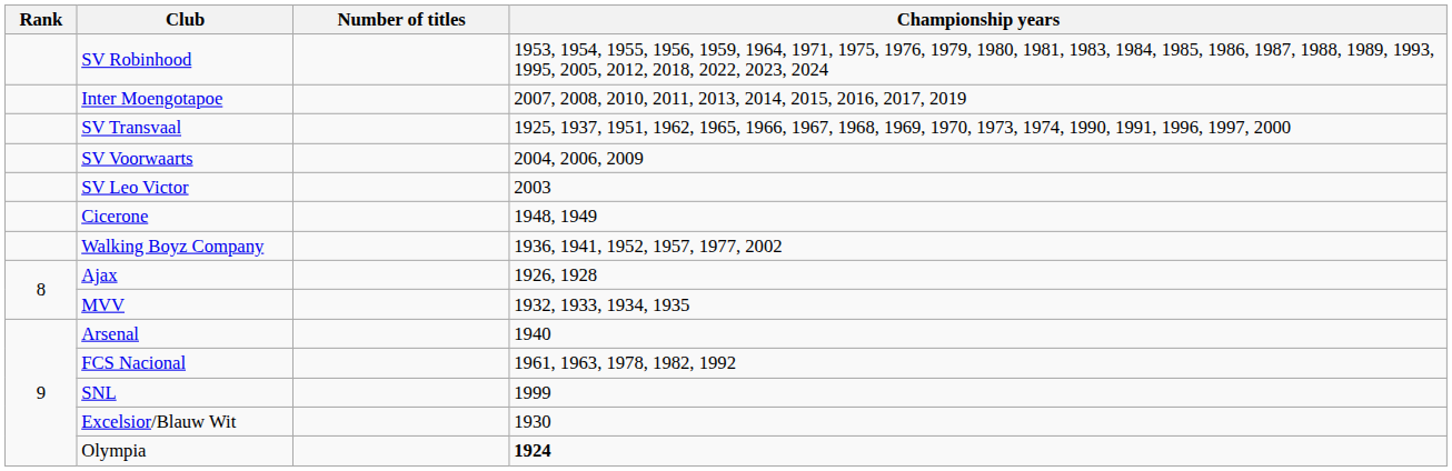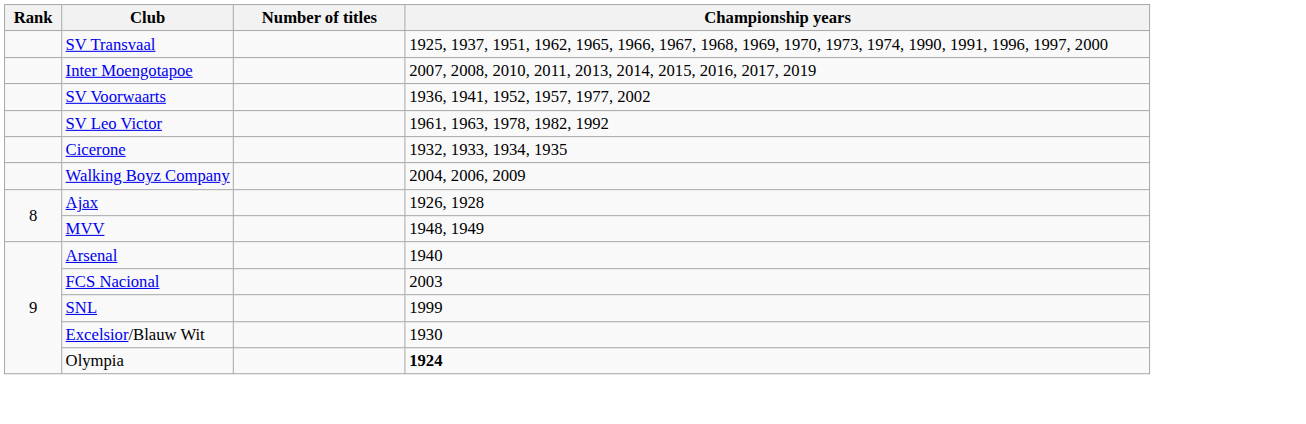 <table class="wikitable" style="text-align:left">
 <tr>
 <th>Rank</th>
 <th width=15%>Club</th>
 <th width=15%>Number of titles</th>
 <th width=65%>Championship years</th>
 </tr>
 <tr>
 <td></td>
-<td><a href='#'>SV Robinhood</a></td>
+<td><a href='#'>SV Transvaal</a></td>
 <td></td>
-<td align="left">1953, 1954, 1955, 1956, 1959, 1964, 1971, 1975, 1976, 1979, 1980, 1981, 1983, 1984, 1985, 1986, 1987, 1988, 1989, 1993, 1995, 2005, 2012, 2018, 2022, 2023, 2024</td>
+<td align="left">1925, 1937, 1951, 1962, 1965, 1966, 1967, 1968, 1969, 1970, 1973, 1974, 1990, 1991, 1996, 1997, 2000</td>
 </tr>
 <tr>
 <td></td>
 <td><a href='#'>Inter Moengotapoe</a></td>
 <td></td>
 <td align="left">2007, 2008, 2010, 2011, 2013, 2014, 2015, 2016, 2017, 2019</td>
 </tr>
 <tr>
 <td></td>
-<td><a href='#'>SV Transvaal</a></td>
-<td></td>
-<td align="left">1925, 1937, 1951, 1962, 1965, 1966, 1967, 1968, 1969, 1970, 1973, 1974, 1990, 1991, 1996, 1997, 2000</td>
-</tr>
-<tr>
-<td></td>
 <td><a href='#'>SV Voorwaarts</a></td>
 <td></td>
-<td align="left">2004, 2006, 2009</td>
+<td align="left">1936, 1941, 1952, 1957, 1977, 2002</td>
 </tr>
 <tr>
 <td></td>
 <td><a href='#'>SV Leo Victor</a></td>
 <td></td>
-<td align="left">2003</td>
+<td align="left">1961, 1963, 1978, 1982, 1992</td>
 </tr>
 <tr>
 <td></td>
 <td><a href='#'>Cicerone</a></td>
 <td></td>
-<td align="left">1948, 1949</td>
+<td align="left">1932, 1933, 1934, 1935</td>
 </tr>
 <tr>
 <td></td>
 <td><a href='#'>Walking Boyz Company</a></td>
 <td></td>
-<td align="left">1936, 1941, 1952, 1957, 1977, 2002</td>
+<td align="left">2004, 2006, 2009</td>
 </tr>
 <tr>
 <td rowspan=2 style="text-align:center;">8</td>
 <td><a href='#'>Ajax</a></td>
 <td></td>
 <td align="left">1926, 1928</td>
 </tr>
 <tr>
 <td><a href='#'>MVV</a></td>
 <td></td>
-<td align="left">1932, 1933, 1934, 1935</td>
+<td align="left">1948, 1949</td>
 </tr>
 <tr>
 <td rowspan=5 style="text-align:center;">9</td>
 <td><a href='#'>Arsenal</a></td>
 <td></td>
 <td align="left">1940</td>
 </tr>
 <tr>
 <td><a href='#'>FCS Nacional</a></td>
 <td></td>
-<td align="left">1961, 1963, 1978, 1982, 1992</td>
+<td align="left">2003</td>
 </tr>
 <tr>
 <td><a href='#'>SNL</a></td>
 <td></td>
 <td align="left">1999</td>
 </tr>
 <tr>
 <td><a href='#'>Excelsior</a>/Blauw Wit</td>
 <td></td>
 <td align="left">1930</td>
 </tr>
 <tr>
 <td>Olympia</td>
 <td></td>
 <td align="left"><strong>1924</strong></td>
 </tr>
 </table>
